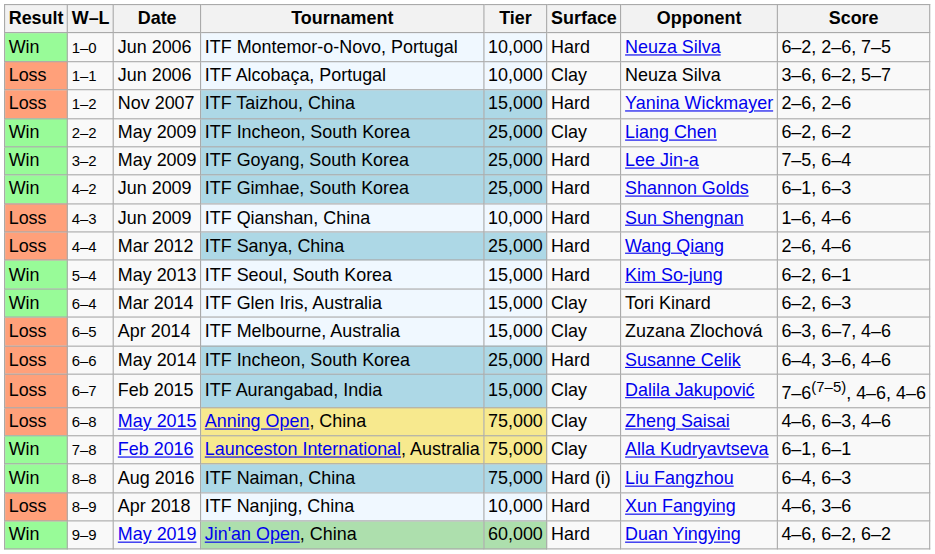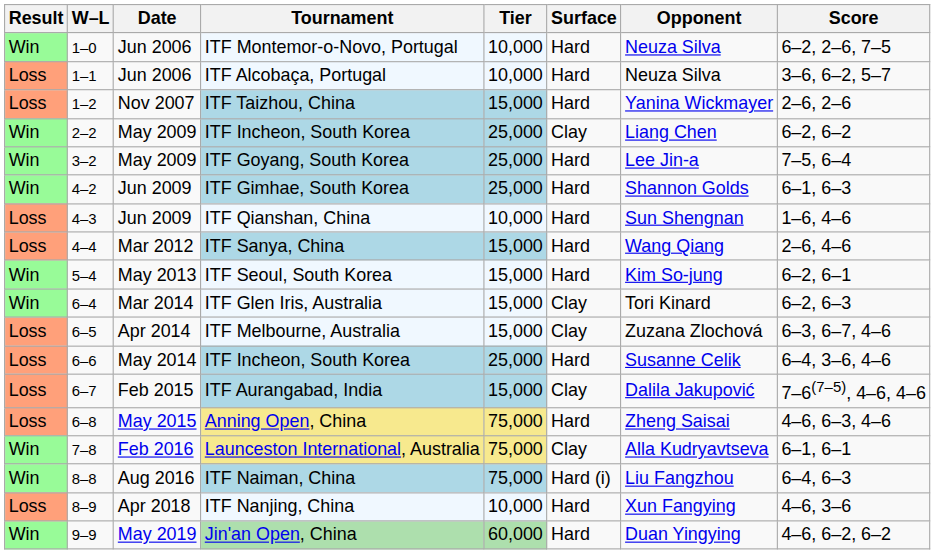 <table class="sortable wikitable">
 <tr>
 <th>Result</th>
 <th class="unsortable">W–L</th>
 <th>Date</th>
 <th>Tournament</th>
 <th>Tier</th>
 <th>Surface</th>
 <th>Opponent</th>
 <th class="unsortable">Score</th>
 </tr>
 <tr>
 <td style="background:#98fb98;">Win</td>
 <td><small>1–0</small></td>
 <td>Jun 2006</td>
 <td style="background:#f0f8ff;">ITF Montemor-o-Novo, Portugal</td>
 <td style="background:#f0f8ff;">10,000</td>
 <td>Hard</td>
 <td> <a href='#'>Neuza Silva</a></td>
 <td>6–2, 2–6, 7–5</td>
 </tr>
 <tr>
 <td style="background:#ffa07a;">Loss</td>
 <td><small>1–1</small></td>
 <td>Jun 2006</td>
 <td style="background:#f0f8ff;">ITF Alcobaça, Portugal</td>
 <td style="background:#f0f8ff;">10,000</td>
-<td>Clay</td>
+<td>Hard</td>
 <td> Neuza Silva</td>
 <td>3–6, 6–2, 5–7</td>
 </tr>
 <tr>
 <td style="background:#ffa07a;">Loss</td>
 <td><small>1–2</small></td>
 <td>Nov 2007</td>
 <td style="background:lightblue;">ITF Taizhou, China</td>
 <td style="background:lightblue;">15,000</td>
 <td>Hard</td>
 <td> <a href='#'>Yanina Wickmayer</a></td>
 <td>2–6, 2–6</td>
 </tr>
 <tr>
 <td style="background:#98fb98;">Win</td>
 <td><small>2–2</small></td>
 <td>May 2009</td>
 <td style="background:lightblue;">ITF Incheon, South Korea</td>
 <td style="background:lightblue;">25,000</td>
 <td>Clay</td>
 <td> <a href='#'>Liang Chen</a></td>
 <td>6–2, 6–2</td>
 </tr>
 <tr>
 <td style="background:#98fb98;">Win</td>
 <td><small>3–2</small></td>
 <td>May 2009</td>
 <td style="background:lightblue;">ITF Goyang, South Korea</td>
 <td style="background:lightblue;">25,000</td>
 <td>Hard</td>
 <td> <a href='#'>Lee Jin-a</a></td>
 <td>7–5, 6–4</td>
 </tr>
 <tr>
 <td style="background:#98fb98;">Win</td>
 <td><small>4–2</small></td>
 <td>Jun 2009</td>
 <td style="background:lightblue;">ITF Gimhae, South Korea</td>
 <td style="background:lightblue;">25,000</td>
 <td>Hard</td>
 <td> <a href='#'>Shannon Golds</a></td>
 <td>6–1, 6–3</td>
 </tr>
 <tr>
 <td style="background:#ffa07a;">Loss</td>
 <td><small>4–3</small></td>
 <td>Jun 2009</td>
 <td style="background:#f0f8ff;">ITF Qianshan, China</td>
 <td style="background:#f0f8ff;">10,000</td>
 <td>Hard</td>
 <td> <a href='#'>Sun Shengnan</a></td>
 <td>1–6, 4–6</td>
 </tr>
 <tr>
 <td style="background:#ffa07a;">Loss</td>
 <td><small>4–4</small></td>
 <td>Mar 2012</td>
 <td style="background:lightblue;">ITF Sanya, China</td>
-<td style="background:lightblue;">25,000</td>
+<td style="background:lightblue;">15,000</td>
 <td>Hard</td>
 <td> <a href='#'>Wang Qiang</a></td>
 <td>2–6, 4–6</td>
 </tr>
 <tr>
 <td style="background:#98fb98;">Win</td>
 <td><small>5–4</small></td>
 <td>May 2013</td>
 <td style="background:#f0f8ff;">ITF Seoul, South Korea</td>
 <td style="background:#f0f8ff;">15,000</td>
 <td>Hard</td>
 <td> <a href='#'>Kim So-jung</a></td>
 <td>6–2, 6–1</td>
 </tr>
 <tr>
 <td style="background:#98fb98;">Win</td>
 <td><small>6–4</small></td>
 <td>Mar 2014</td>
 <td style="background:#f0f8ff;">ITF Glen Iris, Australia</td>
 <td style="background:#f0f8ff;">15,000</td>
 <td>Clay</td>
 <td> Tori Kinard</td>
 <td>6–2, 6–3</td>
 </tr>
 <tr>
 <td style="background:#ffa07a;">Loss</td>
 <td><small>6–5</small></td>
 <td>Apr 2014</td>
 <td style="background:#f0f8ff;">ITF Melbourne, Australia</td>
 <td style="background:#f0f8ff;">15,000</td>
 <td>Clay</td>
 <td> Zuzana Zlochová</td>
 <td>6–3, 6–7, 4–6</td>
 </tr>
 <tr>
 <td style="background:#ffa07a;">Loss</td>
 <td><small>6–6</small></td>
 <td>May 2014</td>
 <td style="background:lightblue;">ITF Incheon, South Korea </td>
 <td style="background:lightblue;">25,000</td>
 <td>Hard</td>
 <td> <a href='#'>Susanne Celik</a></td>
 <td>6–4, 3–6, 4–6</td>
 </tr>
 <tr>
 <td style="background:#ffa07a;">Loss</td>
 <td><small>6–7</small></td>
 <td>Feb 2015</td>
 <td style="background:lightblue;">ITF Aurangabad, India</td>
 <td style="background:lightblue;">15,000</td>
 <td>Clay</td>
 <td> <a href='#'>Dalila Jakupović</a></td>
 <td>7–6<sup>(7–5)</sup>, 4–6, 4–6</td>
 </tr>
 <tr>
 <td style="background:#ffa07a;">Loss</td>
 <td><small>6–8</small></td>
 <td><a href='#'>May 2015</a></td>
 <td style="background:#f7e98e;"><a href='#'>Anning Open</a>, China</td>
 <td style="background:#f7e98e;">75,000</td>
-<td>Clay</td>
+<td>Hard</td>
 <td> <a href='#'>Zheng Saisai</a></td>
 <td>4–6, 6–3, 4–6</td>
 </tr>
 <tr>
 <td style="background:#98fb98;">Win</td>
 <td><small>7–8</small></td>
 <td><a href='#'>Feb 2016</a></td>
 <td style="background:#f7e98e;"><a href='#'>Launceston International</a>, Australia</td>
 <td style="background:#f7e98e;">75,000</td>
 <td>Clay</td>
 <td> <a href='#'>Alla Kudryavtseva</a></td>
 <td>6–1, 6–1</td>
 </tr>
 <tr>
 <td style="background:#98fb98;">Win</td>
 <td><small>8–8</small></td>
 <td>Aug 2016</td>
 <td style="background:lightblue;">ITF Naiman, China</td>
 <td style="background:lightblue;">75,000</td>
 <td>Hard (i)</td>
 <td> <a href='#'>Liu Fangzhou</a></td>
 <td>6–4, 6–3</td>
 </tr>
 <tr>
 <td style="background:#ffa07a;">Loss</td>
 <td><small>8–9</small></td>
 <td>Apr 2018</td>
 <td style="background:#f0f8ff;">ITF Nanjing, China</td>
 <td style="background:#f0f8ff;">10,000</td>
 <td>Hard</td>
 <td> <a href='#'>Xun Fangying</a></td>
 <td>4–6, 3–6</td>
 </tr>
 <tr>
 <td style="background:#98fb98;">Win</td>
 <td><small>9–9</small></td>
 <td><a href='#'>May 2019</a></td>
 <td style="background:#addfad;"><a href='#'>Jin'an Open</a>, China</td>
 <td style="background:#addfad;">60,000</td>
 <td>Hard</td>
 <td> <a href='#'>Duan Yingying</a></td>
 <td>4–6, 6–2, 6–2</td>
 </tr>
 </table>
